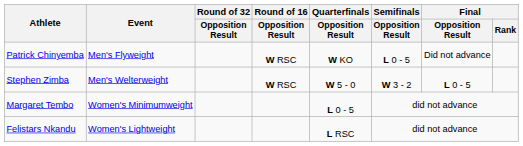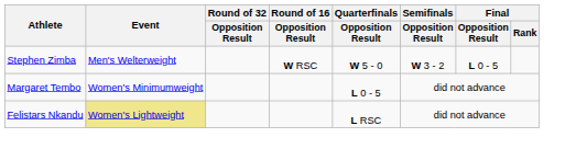 <table class="wikitable" style="font-size:90%; text-align:center">
 <tr>
 <th rowspan=2>Athlete</th>
 <th rowspan=2>Event</th>
 <th>Round of 32</th>
 <th>Round of 16</th>
 <th>Quarterfinals</th>
 <th>Semifinals</th>
 <th colspan=2>Final</th>
 </tr>
 <tr style="font-size:95%">
 <th>Opposition<br>Result</th>
 <th>Opposition<br>Result</th>
 <th>Opposition<br>Result</th>
 <th>Opposition<br>Result</th>
 <th>Opposition<br>Result</th>
 <th>Rank</th>
-</tr>
-<tr>
-<td align=left><a href='#'>Patrick Chinyemba</a></td>
-<td align=left><a href='#'>Men's Flyweight</a></td>
-<td></td>
-<td><br><strong>W</strong> RSC</td>
-<td><br><strong>W</strong> KO</td>
-<td><br><strong>L</strong> 0 - 5</td>
-<td>Did not advance</td>
-<td></td>
 </tr>
 <tr>
 <td align=left><a href='#'>Stephen Zimba</a></td>
 <td align=left><a href='#'>Men's Welterweight</a></td>
 <td></td>
 <td><br><strong>W</strong> RSC</td>
 <td><br><strong>W</strong> 5 - 0</td>
 <td><br><strong>W</strong> 3 - 2</td>
 <td><br><strong>L</strong> 0 - 5</td>
 <td></td>
 </tr>
 <tr>
 <td align=left><a href='#'>Margaret Tembo</a></td>
 <td align=left><a href='#'>Women's Minimumweight</a></td>
 <td></td>
 <td></td>
 <td><br><strong>L</strong> 0 - 5</td>
 <td colspan=3>did not advance</td>
 </tr>
 <tr>
 <td align=left><a href='#'>Felistars Nkandu</a></td>
-<td align=left><a href='#'>Women's Lightweight</a></td>
+<td align=left style="background: khaki;"><a href='#'>Women's Lightweight</a></td>
 <td></td>
 <td></td>
 <td><br><strong>L</strong> RSC</td>
 <td colspan=3>did not advance</td>
 </tr>
 </table>
